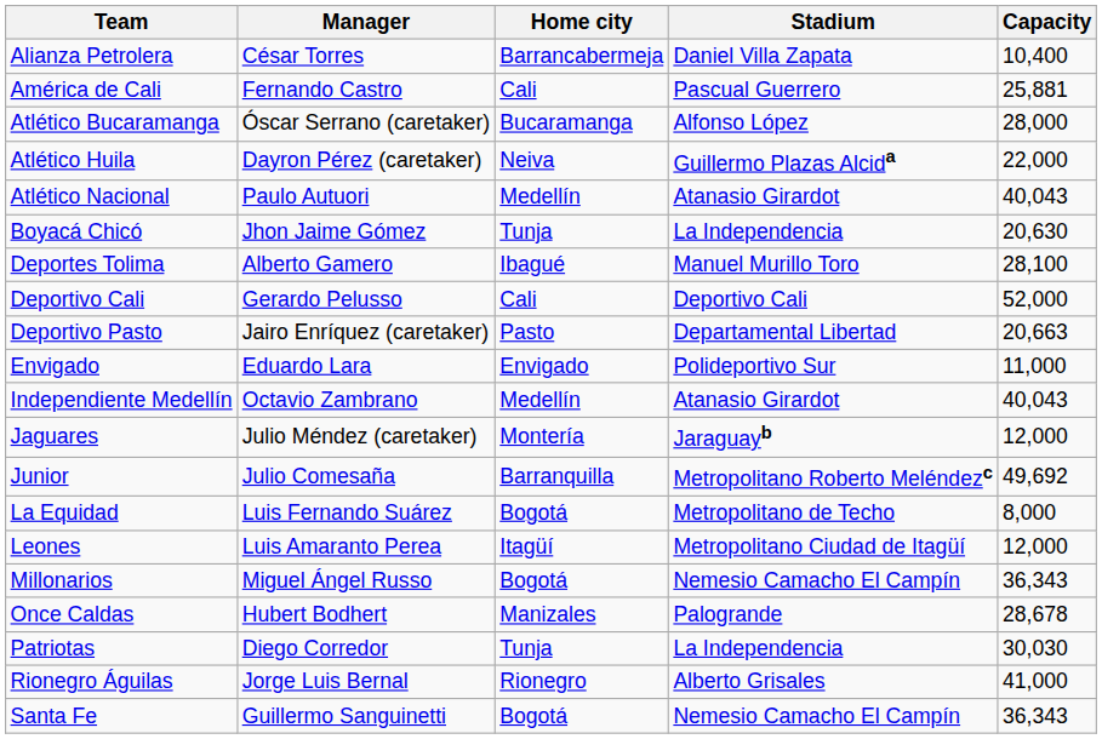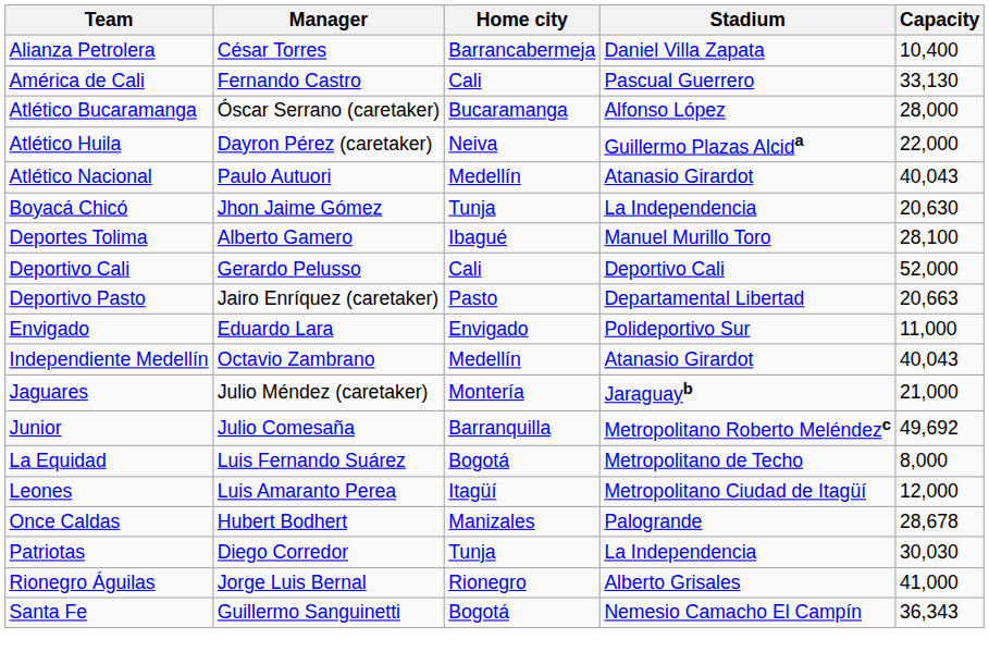 <table class="wikitable sortable">
 <tr>
 <th>Team</th>
 <th>Manager</th>
 <th>Home city</th>
 <th>Stadium</th>
 <th>Capacity</th>
 </tr>
 <tr>
 <td><a href='#'>Alianza Petrolera</a></td>
 <td> <a href='#'>César Torres</a></td>
 <td><a href='#'>Barrancabermeja</a></td>
 <td><a href='#'>Daniel Villa Zapata</a></td>
 <td>10,400</td>
 </tr>
 <tr>
 <td><a href='#'>América de Cali</a></td>
 <td> <a href='#'>Fernando Castro</a></td>
 <td><a href='#'>Cali</a></td>
 <td><a href='#'>Pascual Guerrero</a></td>
-<td>25,881</td>
+<td>33,130</td>
 </tr>
 <tr>
 <td><a href='#'>Atlético Bucaramanga</a></td>
 <td> Óscar Serrano (caretaker)</td>
 <td><a href='#'>Bucaramanga</a></td>
 <td><a href='#'>Alfonso López</a></td>
 <td>28,000</td>
 </tr>
 <tr>
 <td><a href='#'>Atlético Huila</a></td>
 <td> <a href='#'>Dayron Pérez</a> (caretaker)</td>
 <td><a href='#'>Neiva</a></td>
 <td><a href='#'>Guillermo Plazas Alcid</a><sup><strong>a</strong></sup></td>
 <td>22,000</td>
 </tr>
 <tr>
 <td><a href='#'>Atlético Nacional</a></td>
 <td> <a href='#'>Paulo Autuori</a></td>
 <td><a href='#'>Medellín</a></td>
 <td><a href='#'>Atanasio Girardot</a></td>
 <td>40,043</td>
 </tr>
 <tr>
 <td><a href='#'>Boyacá Chicó</a></td>
 <td> <a href='#'>Jhon Jaime Gómez</a></td>
 <td><a href='#'>Tunja</a></td>
 <td><a href='#'>La Independencia</a></td>
 <td>20,630</td>
 </tr>
 <tr>
 <td><a href='#'>Deportes Tolima</a></td>
 <td> <a href='#'>Alberto Gamero</a></td>
 <td><a href='#'>Ibagué</a></td>
 <td><a href='#'>Manuel Murillo Toro</a></td>
 <td>28,100</td>
 </tr>
 <tr>
 <td><a href='#'>Deportivo Cali</a></td>
 <td> <a href='#'>Gerardo Pelusso</a></td>
 <td><a href='#'>Cali</a></td>
 <td><a href='#'>Deportivo Cali</a></td>
 <td>52,000</td>
 </tr>
 <tr>
 <td><a href='#'>Deportivo Pasto</a></td>
 <td> Jairo Enríquez (caretaker)</td>
 <td><a href='#'>Pasto</a></td>
 <td><a href='#'>Departamental Libertad</a></td>
 <td>20,663</td>
 </tr>
 <tr>
 <td><a href='#'>Envigado</a></td>
 <td> <a href='#'>Eduardo Lara</a></td>
 <td><a href='#'>Envigado</a></td>
 <td><a href='#'>Polideportivo Sur</a></td>
 <td>11,000</td>
 </tr>
 <tr>
 <td><a href='#'>Independiente Medellín</a></td>
 <td> <a href='#'>Octavio Zambrano</a></td>
 <td><a href='#'>Medellín</a></td>
 <td><a href='#'>Atanasio Girardot</a></td>
 <td>40,043</td>
 </tr>
 <tr>
 <td><a href='#'>Jaguares</a></td>
 <td> Julio Méndez (caretaker)</td>
 <td><a href='#'>Montería</a></td>
 <td><a href='#'>Jaraguay</a><sup><strong>b</strong></sup></td>
-<td>12,000</td>
+<td>21,000</td>
 </tr>
 <tr>
 <td><a href='#'>Junior</a></td>
 <td> <a href='#'>Julio Comesaña</a></td>
 <td><a href='#'>Barranquilla</a></td>
 <td><a href='#'>Metropolitano Roberto Meléndez</a><sup><strong>c</strong></sup></td>
 <td>49,692</td>
 </tr>
 <tr>
 <td><a href='#'>La Equidad</a></td>
 <td> <a href='#'>Luis Fernando Suárez</a></td>
 <td><a href='#'>Bogotá</a></td>
 <td><a href='#'>Metropolitano de Techo</a></td>
 <td>8,000</td>
 </tr>
 <tr>
 <td><a href='#'>Leones</a></td>
 <td> <a href='#'>Luis Amaranto Perea</a></td>
 <td><a href='#'>Itagüí</a></td>
 <td><a href='#'>Metropolitano Ciudad de Itagüí</a></td>
 <td>12,000</td>
-</tr>
-<tr>
-<td><a href='#'>Millonarios</a></td>
-<td> <a href='#'>Miguel Ángel Russo</a></td>
-<td><a href='#'>Bogotá</a></td>
-<td><a href='#'>Nemesio Camacho El Campín</a></td>
-<td>36,343</td>
 </tr>
 <tr>
 <td><a href='#'>Once Caldas</a></td>
 <td> <a href='#'>Hubert Bodhert</a></td>
 <td><a href='#'>Manizales</a></td>
 <td><a href='#'>Palogrande</a></td>
 <td>28,678</td>
 </tr>
 <tr>
 <td><a href='#'>Patriotas</a></td>
 <td> <a href='#'>Diego Corredor</a></td>
 <td><a href='#'>Tunja</a></td>
 <td><a href='#'>La Independencia</a></td>
 <td>30,030</td>
 </tr>
 <tr>
 <td><a href='#'>Rionegro Águilas</a></td>
 <td> <a href='#'>Jorge Luis Bernal</a></td>
 <td><a href='#'>Rionegro</a></td>
 <td><a href='#'>Alberto Grisales</a></td>
 <td>41,000</td>
 </tr>
 <tr>
 <td><a href='#'>Santa Fe</a></td>
 <td> <a href='#'>Guillermo Sanguinetti</a></td>
 <td><a href='#'>Bogotá</a></td>
 <td><a href='#'>Nemesio Camacho El Campín</a></td>
 <td>36,343</td>
 </tr>
 </table>
